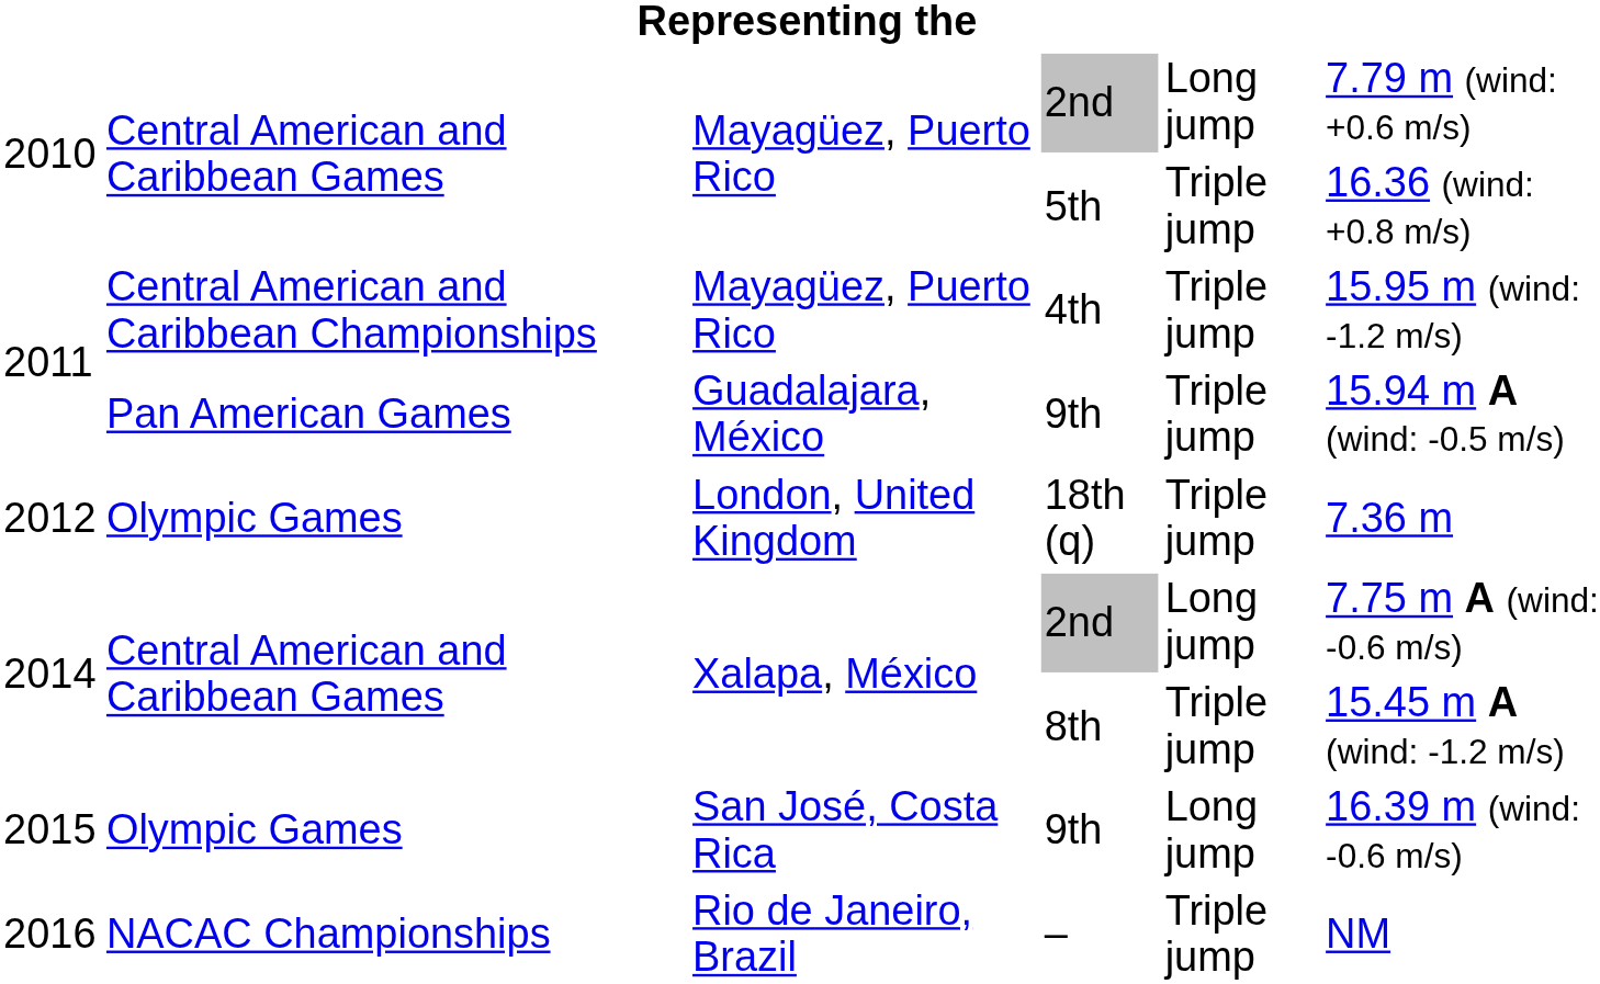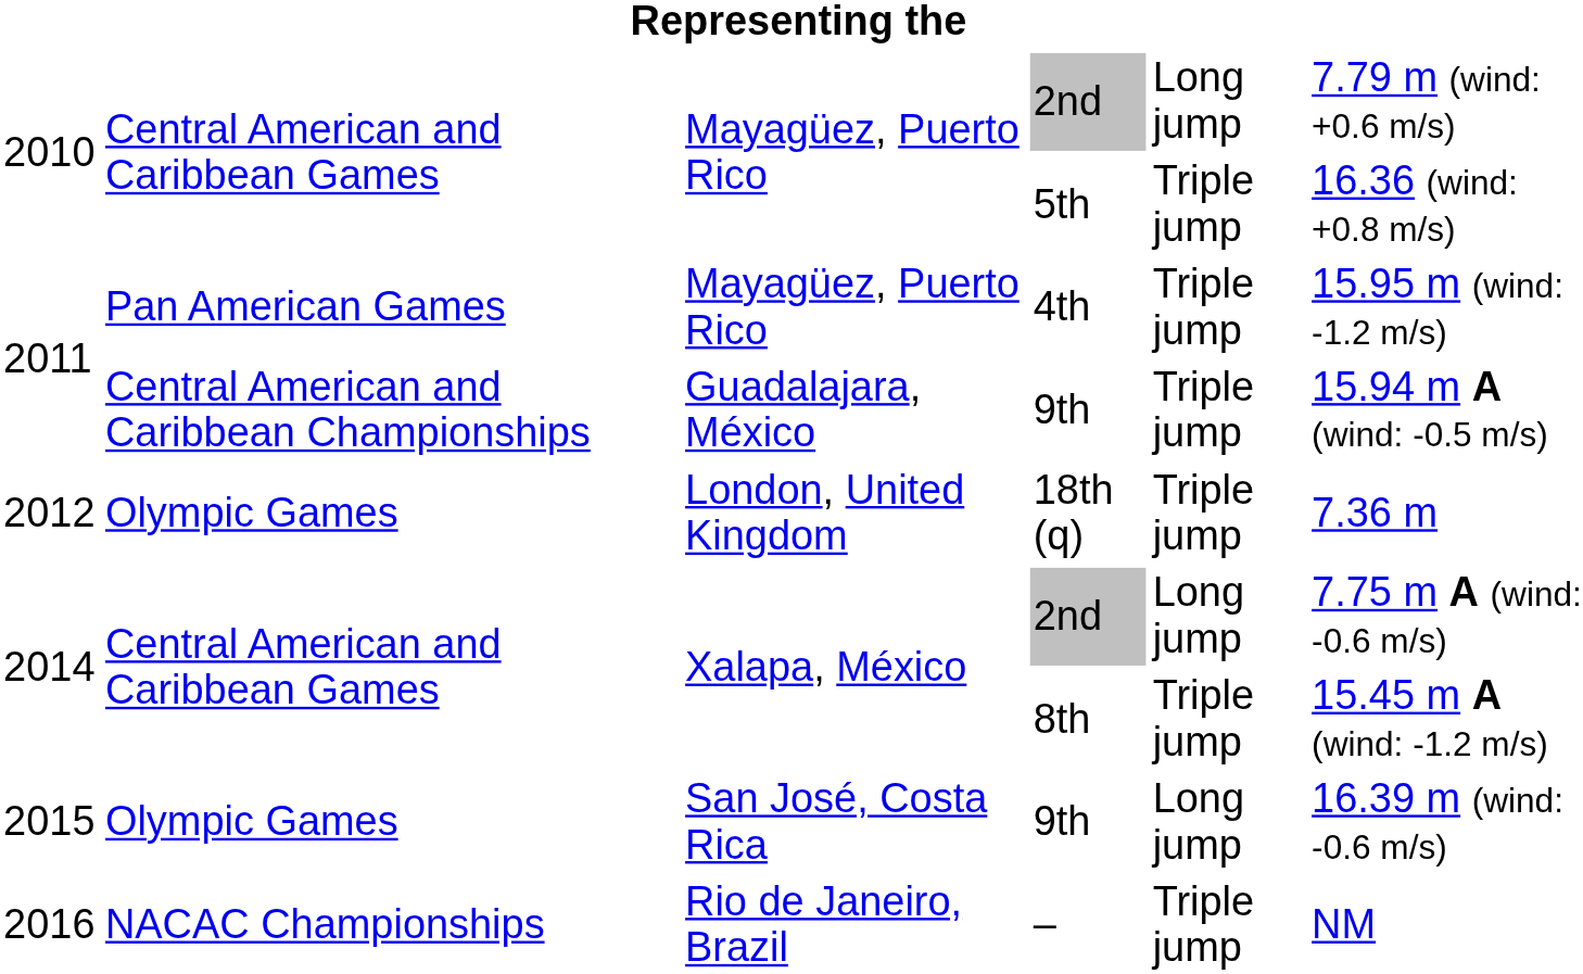 <table>
 <tr>
 <th colspan="6">Representing the </th>
 </tr>
 <tr>
 <td rowspan=2>2010</td>
 <td rowspan=2><a href='#'>Central American and Caribbean Games</a></td>
 <td rowspan=2><a href='#'>Mayagüez</a>, <a href='#'>Puerto Rico</a></td>
 <td bgcolor=silver>2nd</td>
 <td>Long jump</td>
 <td><a href='#'>7.79 m</a> <small>(wind: +0.6 m/s)</small></td>
 </tr>
 <tr>
 <td>5th</td>
 <td>Triple jump</td>
 <td><a href='#'>16.36</a> <small>(wind: +0.8 m/s)</small></td>
 </tr>
 <tr>
 <td rowspan=2>2011</td>
-<td><a href='#'>Central American and Caribbean Championships</a></td>
+<td><a href='#'>Pan American Games</a></td>
 <td><a href='#'>Mayagüez</a>, <a href='#'>Puerto Rico</a></td>
 <td>4th</td>
 <td>Triple jump</td>
 <td><a href='#'>15.95 m</a> <small>(wind: -1.2 m/s)</small></td>
 </tr>
 <tr>
-<td><a href='#'>Pan American Games</a></td>
+<td><a href='#'>Central American and Caribbean Championships</a></td>
 <td><a href='#'>Guadalajara</a>, <a href='#'>México</a></td>
 <td>9th</td>
 <td>Triple jump</td>
 <td><a href='#'>15.94 m</a> <strong>A</strong> <small>(wind: -0.5 m/s)</small></td>
 </tr>
 <tr>
 <td>2012</td>
 <td><a href='#'>Olympic Games</a></td>
 <td><a href='#'>London</a>, <a href='#'>United Kingdom</a></td>
 <td>18th (q)</td>
 <td>Triple jump</td>
 <td><a href='#'>7.36 m</a></td>
 </tr>
 <tr>
 <td rowspan=2>2014</td>
 <td rowspan=2><a href='#'>Central American and Caribbean Games</a></td>
 <td rowspan=2><a href='#'>Xalapa</a>, <a href='#'>México</a></td>
 <td bgcolor=silver>2nd</td>
 <td>Long jump</td>
 <td><a href='#'>7.75 m</a> <strong>A</strong> <small>(wind: -0.6 m/s)</small></td>
 </tr>
 <tr>
 <td>8th</td>
 <td>Triple jump</td>
 <td><a href='#'>15.45 m</a> <strong>A</strong> <small>(wind: -1.2 m/s)</small></td>
 </tr>
 <tr>
 <td>2015</td>
 <td><a href='#'>Olympic Games</a></td>
 <td><a href='#'>San José, Costa Rica</a></td>
 <td>9th</td>
 <td>Long jump</td>
 <td><a href='#'>16.39 m</a> <small>(wind: -0.6 m/s)</small></td>
 </tr>
 <tr>
 <td>2016</td>
 <td><a href='#'>NACAC Championships</a></td>
 <td><a href='#'>Rio de Janeiro, Brazil</a></td>
 <td>–</td>
 <td>Triple jump</td>
 <td><a href='#'>NM</a></td>
 </tr>
 </table>
